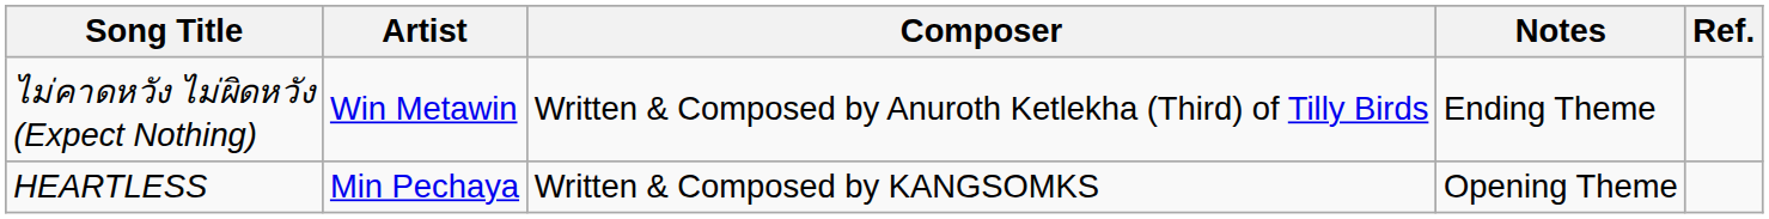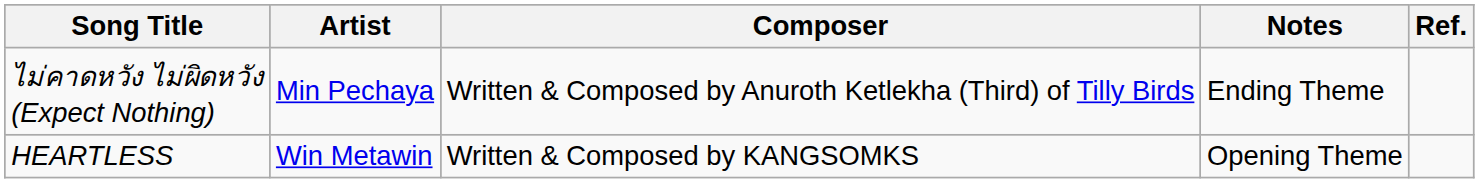 <table class="wikitable">
 <tr>
 <th>Song Title</th>
 <th>Artist</th>
 <th>Composer</th>
 <th>Notes</th>
 <th>Ref.</th>
 </tr>
 <tr>
 <td><em>ไม่คาดหวัง ไม่ผิดหวัง</em><br><em>(Expect Nothing)</em></td>
-<td><a href='#'>Win Metawin</a></td>
+<td><a href='#'>Min Pechaya</a></td>
 <td>Written & Composed by Anuroth Ketlekha (Third) of <a href='#'>Tilly Birds</a></td>
 <td>Ending Theme</td>
 <td></td>
 </tr>
 <tr>
 <td><em>HEARTLESS</em></td>
-<td><a href='#'>Min Pechaya</a></td>
+<td><a href='#'>Win Metawin</a></td>
 <td>Written & Composed by KANGSOMKS</td>
 <td>Opening Theme</td>
 <td></td>
 </tr>
 </table>
